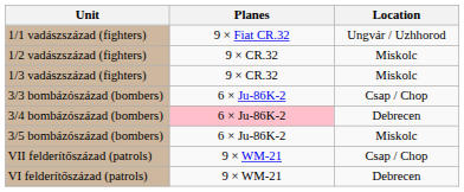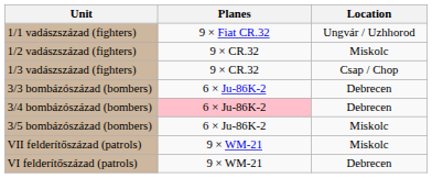 <table class="wikitable">
 <tr>
 <th width="200">Unit</th>
 <th width="200">Planes</th>
 <th width="150">Location</th>
 </tr>
 <tr>
 <td align="left" style="background:#CDB79E">1/1 vadászszázad (fighters)</td>
 <td align="center">9 × <a href='#'>Fiat CR.32</a></td>
 <td align="center">Ungvár / Uzhhorod</td>
 </tr>
 <tr>
 <td align="left" style="background:#CDB79E">1/2 vadászszázad (fighters)</td>
 <td align="center">9 × CR.32</td>
 <td align="center">Miskolc</td>
 </tr>
 <tr>
 <td align="left" style="background:#CDB79E">1/3 vadászszázad (fighters)</td>
 <td align="center">9 × CR.32</td>
-<td align="center">Miskolc</td>
+<td align="center">Csap / Chop</td>
 </tr>
 <tr>
 <td align="left" style="background:#CDB79E">3/3 bombázószázad (bombers)</td>
 <td align="center">6 × <a href='#'>Ju-86K-2</a></td>
-<td align="center">Csap / Chop</td>
+<td align="center">Debrecen</td>
 </tr>
 <tr>
 <td align="left" style="background:#CDB79E">3/4 bombázószázad (bombers)</td>
 <td align="center" style="background: pink;">6 × Ju-86K-2</td>
 <td align="center">Debrecen</td>
 </tr>
 <tr>
 <td align="left" style="background:#CDB79E">3/5 bombázószázad (bombers)</td>
 <td align="center">6 × Ju-86K-2</td>
 <td align="center">Miskolc</td>
 </tr>
 <tr>
 <td align="left" style="background:#CDB79E">VII felderítőszázad (patrols)</td>
 <td align="center">9 × <a href='#'>WM-21</a></td>
-<td align="center">Csap / Chop</td>
+<td align="center">Miskolc</td>
 </tr>
 <tr>
 <td align="left" style="background:#CDB79E">VI felderítőszázad (patrols)</td>
 <td align="center">9 × WM-21</td>
 <td align="center">Debrecen</td>
 </tr>
 </table>
